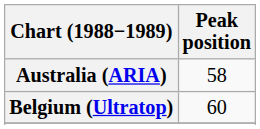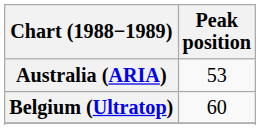 <table class="wikitable plainrowheaders sortable" style="text-align:left">
 <tr>
 <th scope="col">Chart (1988−1989)</th>
 <th scope="col">Peak<br>position</th>
 </tr>
 <tr>
 <th scope="row" align="left">Australia (<a href='#'>ARIA</a>)</th>
-<td style="text-align:center;">58</td>
+<td style="text-align:center;">53</td>
 </tr>
 <tr>
 <th scope="row" style="text-align:left;">Belgium (<a href='#'>Ultratop</a>)</th>
 <td style="text-align:center;">60</td>
 </tr>
 <tr>
 </tr>
 <tr>
 </tr>
 <tr>
 </tr>
 </table>
